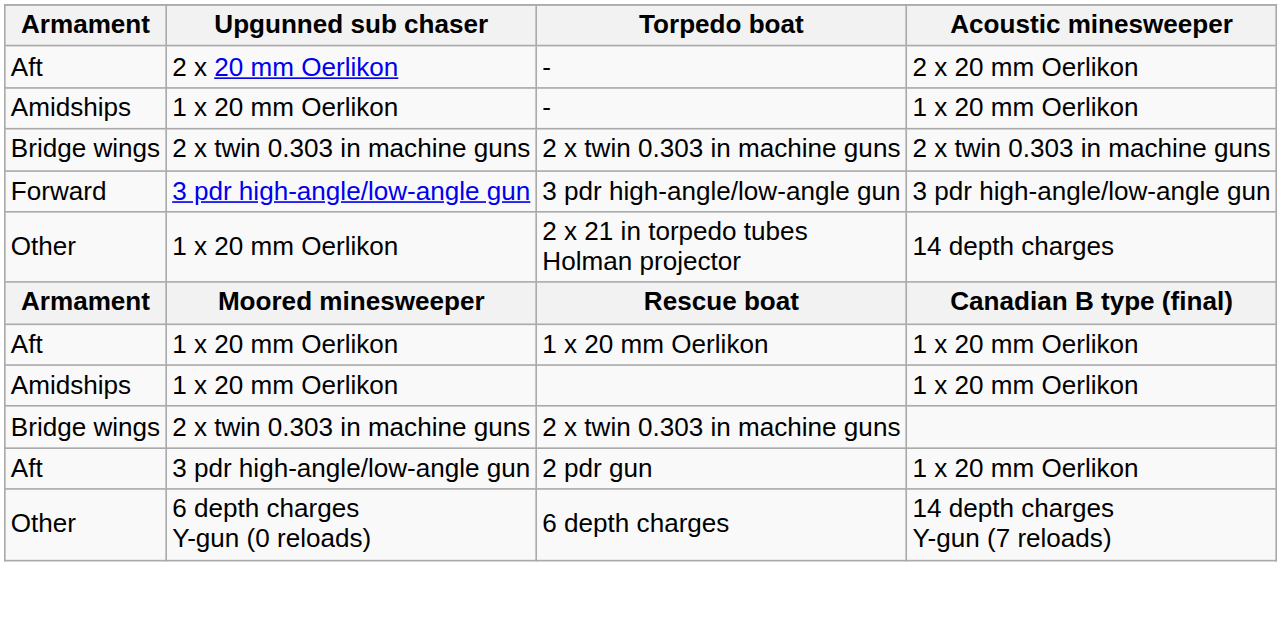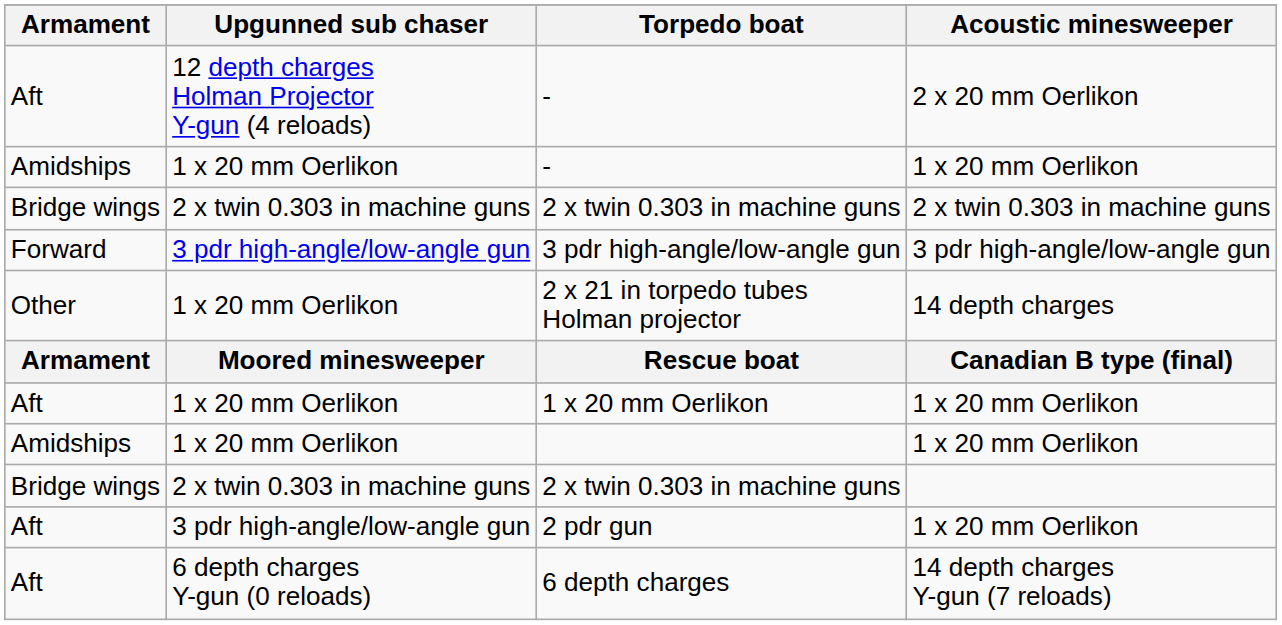 <table class="wikitable">
 <tr>
 </tr>
 <tr>
 <th>Armament</th>
 <th>Upgunned sub chaser</th>
 <th>Torpedo boat</th>
 <th>Acoustic minesweeper</th>
 </tr>
 <tr>
 <td>Aft</td>
-<td>2 x <a href='#'>20 mm Oerlikon</a></td>
+<td>12 <a href='#'>depth charges</a><br><a href='#'>Holman Projector</a><br><a href='#'>Y-gun</a> (4 reloads)</td>
 <td>-</td>
 <td>2 x 20 mm Oerlikon</td>
 </tr>
 <tr>
 <td>Amidships</td>
 <td>1 x 20 mm Oerlikon</td>
 <td>-</td>
 <td>1 x 20 mm Oerlikon</td>
 </tr>
 <tr>
 <td>Bridge wings</td>
 <td>2 x twin 0.303 in machine guns</td>
 <td>2 x twin 0.303 in machine guns</td>
 <td>2 x twin 0.303 in machine guns</td>
 </tr>
 <tr>
 <td>Forward</td>
 <td><a href='#'>3 pdr high-angle/low-angle gun</a></td>
 <td>3 pdr high-angle/low-angle gun</td>
 <td>3 pdr high-angle/low-angle gun</td>
 </tr>
 <tr>
 <td>Other</td>
 <td>1 x 20 mm Oerlikon</td>
 <td>2 x 21 in torpedo tubes<br>Holman projector</td>
 <td>14 depth charges</td>
 </tr>
 <tr>
 <th>Armament</th>
 <th>Moored minesweeper</th>
 <th>Rescue boat</th>
 <th>Canadian B type (final)</th>
 </tr>
 <tr>
 <td>Aft</td>
 <td>1 x 20 mm Oerlikon</td>
 <td>1 x 20 mm Oerlikon</td>
 <td>1 x 20 mm Oerlikon</td>
 </tr>
 <tr>
 <td>Amidships</td>
 <td>1 x 20 mm Oerlikon</td>
 <td></td>
 <td>1 x 20 mm Oerlikon</td>
 </tr>
 <tr>
 <td>Bridge wings</td>
 <td>2 x twin 0.303 in machine guns</td>
 <td>2 x twin 0.303 in machine guns</td>
 <td></td>
 </tr>
 <tr>
 <td>Aft</td>
 <td>3 pdr high-angle/low-angle gun</td>
 <td>2 pdr gun</td>
 <td>1 x 20 mm Oerlikon</td>
 </tr>
 <tr>
-<td>Other</td>
+<td>Aft</td>
 <td>6 depth charges<br>Y-gun (0 reloads)</td>
 <td>6 depth charges</td>
 <td>14 depth charges<br>Y-gun (7 reloads)</td>
 </tr>
 </table>
